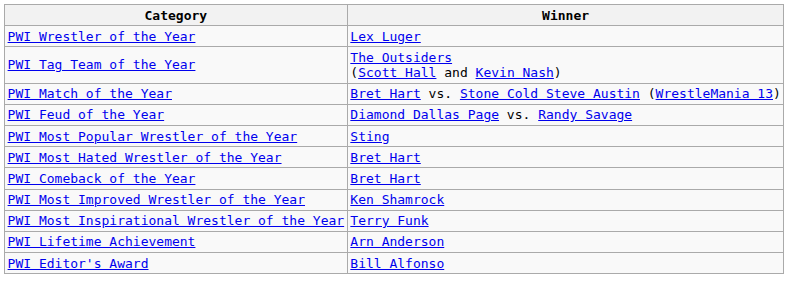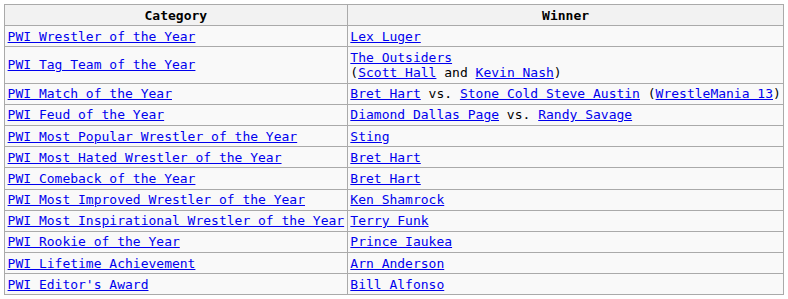 <table class="wikitable">
 <tr>
 <th>Category</th>
 <th>Winner</th>
 </tr>
 <tr>
 <td><a href='#'>PWI Wrestler of the Year</a></td>
 <td><a href='#'>Lex Luger</a></td>
 </tr>
 <tr>
 <td><a href='#'>PWI Tag Team of the Year</a></td>
 <td><a href='#'>The Outsiders</a><br>(<a href='#'>Scott Hall</a> and <a href='#'>Kevin Nash</a>)</td>
 </tr>
 <tr>
 <td><a href='#'>PWI Match of the Year</a></td>
 <td><a href='#'>Bret Hart</a> vs. <a href='#'>Stone Cold Steve Austin</a> (<a href='#'>WrestleMania 13</a>)</td>
 </tr>
 <tr>
 <td><a href='#'>PWI Feud of the Year</a></td>
 <td><a href='#'>Diamond Dallas Page</a> vs. <a href='#'>Randy Savage</a></td>
 </tr>
 <tr>
 <td><a href='#'>PWI Most Popular Wrestler of the Year</a></td>
 <td><a href='#'>Sting</a></td>
 </tr>
 <tr>
 <td><a href='#'>PWI Most Hated Wrestler of the Year</a></td>
 <td><a href='#'>Bret Hart</a></td>
 </tr>
 <tr>
 <td><a href='#'>PWI Comeback of the Year</a></td>
 <td><a href='#'>Bret Hart</a></td>
 </tr>
 <tr>
 <td><a href='#'>PWI Most Improved Wrestler of the Year</a></td>
 <td><a href='#'>Ken Shamrock</a></td>
 </tr>
 <tr>
 <td><a href='#'>PWI Most Inspirational Wrestler of the Year</a></td>
 <td><a href='#'>Terry Funk</a></td>
 </tr>
 <tr>
+<td><a href='#'>PWI Rookie of the Year</a></td>
+<td><a href='#'>Prince Iaukea</a></td>
+</tr>
+<tr>
 <td><a href='#'>PWI Lifetime Achievement</a></td>
 <td><a href='#'>Arn Anderson</a></td>
 </tr>
 <tr>
 <td><a href='#'>PWI Editor's Award</a></td>
 <td><a href='#'>Bill Alfonso</a></td>
 </tr>
 </table>
